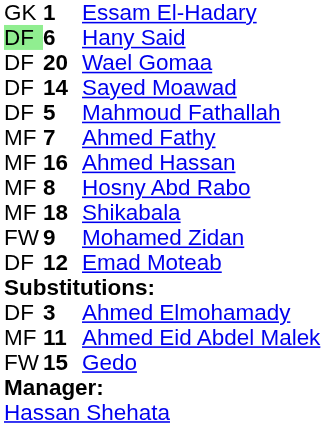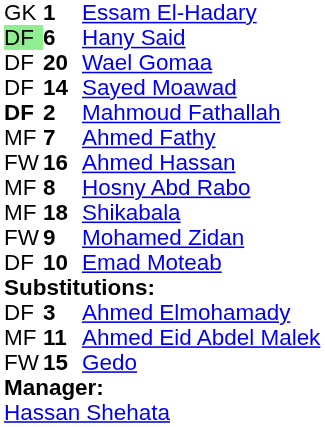 <table style="font-size: 90%" cellspacing="0" cellpadding="0">
 <tr>
 <th width="25"></th>
 <th width="25"></th>
 </tr>
 <tr>
 <td>GK</td>
 <td><strong>1</strong></td>
 <td><a href='#'>Essam El-Hadary</a></td>
 </tr>
 <tr>
 <td style="background: lightgreen;">DF</td>
 <td><strong>6</strong></td>
 <td><a href='#'>Hany Said</a></td>
 <td></td>
 <td></td>
 </tr>
 <tr>
 <td>DF</td>
 <td><strong>20</strong></td>
 <td><a href='#'>Wael Gomaa</a></td>
 </tr>
 <tr>
 <td>DF</td>
 <td><strong>14</strong></td>
 <td><a href='#'>Sayed Moawad</a></td>
 </tr>
 <tr>
-<td>DF</td>
-<td><strong>5</strong></td>
+<td><strong>DF</strong></td>
+<td><strong>2</strong></td>
 <td><a href='#'>Mahmoud Fathallah</a></td>
 </tr>
 <tr>
 <td>MF</td>
 <td><strong>7</strong></td>
 <td><a href='#'>Ahmed Fathy</a></td>
 </tr>
 <tr>
-<td>MF</td>
+<td>FW</td>
 <td><strong>16</strong></td>
 <td><a href='#'>Ahmed Hassan</a></td>
 </tr>
 <tr>
 <td>MF</td>
 <td><strong>8</strong></td>
 <td><a href='#'>Hosny Abd Rabo</a></td>
 </tr>
 <tr>
 <td>MF</td>
 <td><strong>18</strong></td>
 <td><a href='#'>Shikabala</a></td>
 <td></td>
 <td></td>
 </tr>
 <tr>
 <td>FW</td>
 <td><strong>9</strong></td>
 <td><a href='#'>Mohamed Zidan</a></td>
 <td></td>
 <td></td>
 </tr>
 <tr>
 <td>DF</td>
-<td><strong>12</strong></td>
+<td><strong>10</strong></td>
 <td><a href='#'>Emad Moteab</a></td>
 </tr>
 <tr>
 <td colspan=3><strong>Substitutions:</strong></td>
 </tr>
 <tr>
 <td>DF</td>
 <td><strong>3</strong></td>
 <td><a href='#'>Ahmed Elmohamady</a></td>
 <td></td>
 <td></td>
 </tr>
 <tr>
 <td>MF</td>
 <td><strong>11</strong></td>
 <td><a href='#'>Ahmed Eid Abdel Malek</a></td>
 <td></td>
 <td></td>
 </tr>
 <tr>
 <td>FW</td>
 <td><strong>15</strong></td>
 <td><a href='#'>Gedo</a></td>
 <td></td>
 <td></td>
 </tr>
 <tr>
 <td colspan=3><strong>Manager:</strong></td>
 </tr>
 <tr>
 <td colspan=3><a href='#'>Hassan Shehata</a></td>
 </tr>
 </table>
